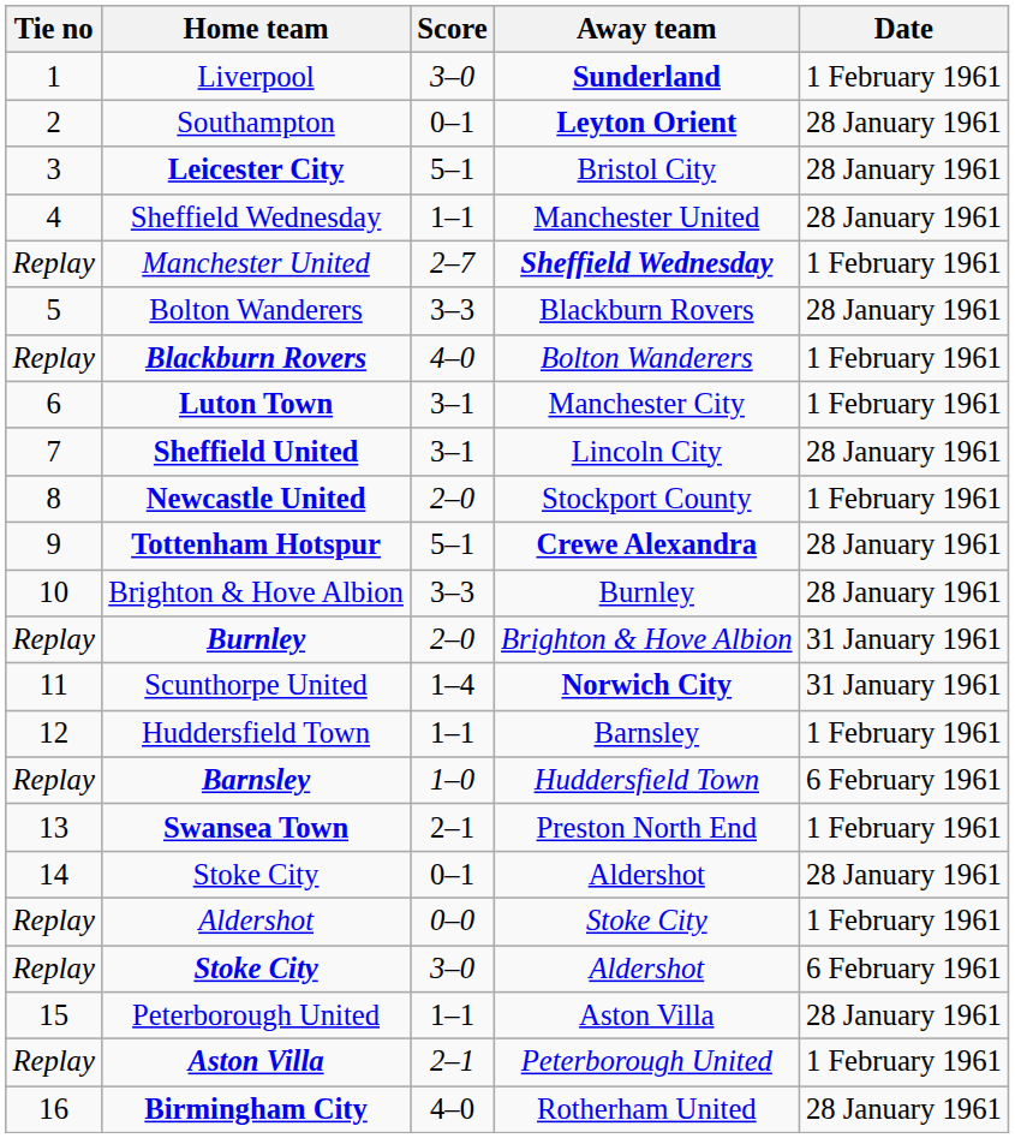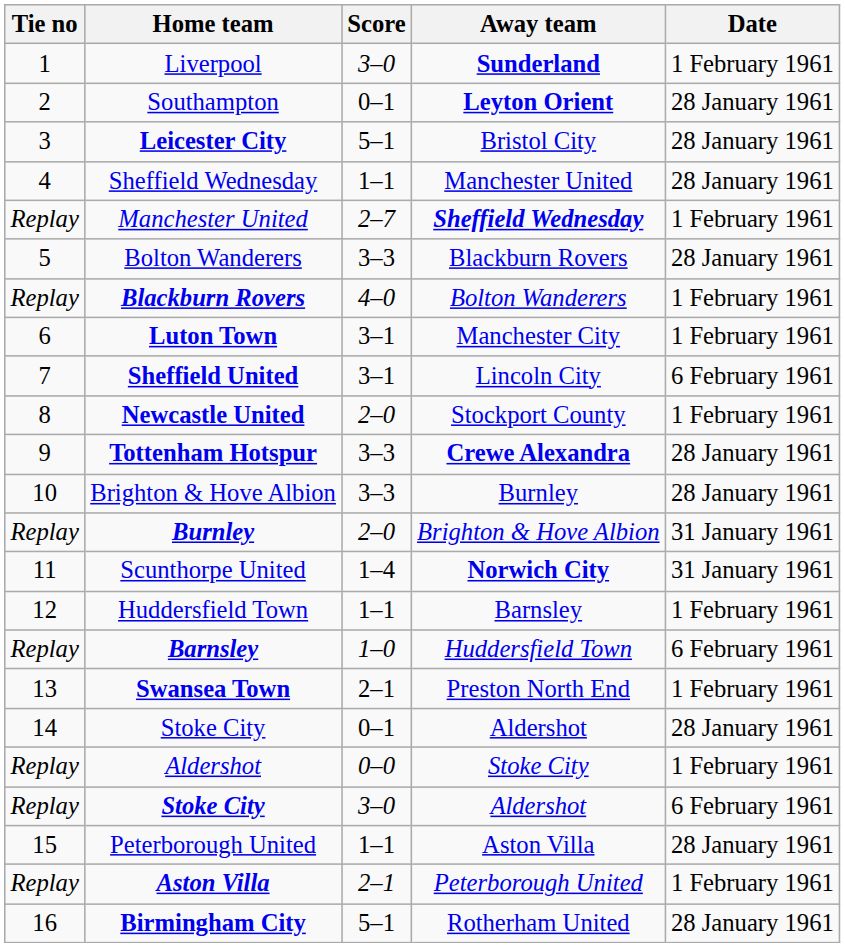 <table class="wikitable" style="text-align: center">
 <tr>
 <th>Tie no</th>
 <th>Home team</th>
 <th>Score</th>
 <th>Away team</th>
 <th>Date</th>
 </tr>
 <tr>
 <td>1</td>
 <td><a href='#'>Liverpool</a></td>
 <td><em>3–0</em></td>
 <td><strong><a href='#'>Sunderland</a></strong></td>
 <td>1 February 1961</td>
 </tr>
 <tr>
 <td>2</td>
 <td><a href='#'>Southampton</a></td>
 <td>0–1</td>
 <td><strong><a href='#'>Leyton Orient</a></strong></td>
 <td>28 January 1961</td>
 </tr>
 <tr>
 <td>3</td>
 <td><strong><a href='#'>Leicester City</a></strong></td>
 <td>5–1</td>
 <td><a href='#'>Bristol City</a></td>
 <td>28 January 1961</td>
 </tr>
 <tr>
 <td>4</td>
 <td><a href='#'>Sheffield Wednesday</a></td>
 <td>1–1</td>
 <td><a href='#'>Manchester United</a></td>
 <td>28 January 1961</td>
 </tr>
 <tr>
 <td><em>Replay</em></td>
 <td><em><a href='#'>Manchester United</a></em></td>
 <td><em>2–7</em></td>
 <td><strong><em><a href='#'>Sheffield Wednesday</a></em></strong></td>
 <td>1 February 1961</td>
 </tr>
 <tr>
 <td>5</td>
 <td><a href='#'>Bolton Wanderers</a></td>
 <td>3–3</td>
 <td><a href='#'>Blackburn Rovers</a></td>
 <td>28 January 1961</td>
 </tr>
 <tr>
 <td><em>Replay</em></td>
 <td><strong><em><a href='#'>Blackburn Rovers</a></em></strong></td>
 <td><em>4–0</em></td>
 <td><em><a href='#'>Bolton Wanderers</a></em></td>
 <td>1 February 1961</td>
 </tr>
 <tr>
 <td>6</td>
 <td><strong><a href='#'>Luton Town</a></strong></td>
 <td>3–1</td>
 <td><a href='#'>Manchester City</a></td>
 <td>1 February 1961</td>
 </tr>
 <tr>
 <td>7</td>
 <td><strong><a href='#'>Sheffield United</a></strong></td>
 <td>3–1</td>
 <td><a href='#'>Lincoln City</a></td>
-<td>28 January 1961</td>
+<td>6 February 1961</td>
 </tr>
 <tr>
 <td>8</td>
 <td><strong><a href='#'>Newcastle United</a></strong></td>
 <td><em>2–0</em></td>
 <td><a href='#'>Stockport County</a></td>
 <td>1 February 1961</td>
 </tr>
 <tr>
 <td>9</td>
 <td><strong><a href='#'>Tottenham Hotspur</a></strong></td>
-<td>5–1</td>
+<td>3–3</td>
 <td><strong><a href='#'>Crewe Alexandra</a></strong></td>
 <td>28 January 1961</td>
 </tr>
 <tr>
 <td>10</td>
 <td><a href='#'>Brighton & Hove Albion</a></td>
 <td>3–3</td>
 <td><a href='#'>Burnley</a></td>
 <td>28 January 1961</td>
 </tr>
 <tr>
 <td><em>Replay</em></td>
 <td><strong><em><a href='#'>Burnley</a></em></strong></td>
 <td><em>2–0</em></td>
 <td><em><a href='#'>Brighton & Hove Albion</a></em></td>
 <td>31 January 1961</td>
 </tr>
 <tr>
 <td>11</td>
 <td><a href='#'>Scunthorpe United</a></td>
 <td>1–4</td>
 <td><strong><a href='#'>Norwich City</a></strong></td>
 <td>31 January 1961</td>
 </tr>
 <tr>
 <td>12</td>
 <td><a href='#'>Huddersfield Town</a></td>
 <td>1–1</td>
 <td><a href='#'>Barnsley</a></td>
 <td>1 February 1961</td>
 </tr>
 <tr>
 <td><em>Replay</em></td>
 <td><strong><em><a href='#'>Barnsley</a></em></strong></td>
 <td><em>1–0</em></td>
 <td><em><a href='#'>Huddersfield Town</a></em></td>
 <td>6 February 1961</td>
 </tr>
 <tr>
 <td>13</td>
 <td><strong><a href='#'>Swansea Town</a></strong></td>
 <td>2–1</td>
 <td><a href='#'>Preston North End</a></td>
 <td>1 February 1961</td>
 </tr>
 <tr>
 <td>14</td>
 <td><a href='#'>Stoke City</a></td>
 <td>0–1</td>
 <td><a href='#'>Aldershot</a></td>
 <td>28 January 1961</td>
 </tr>
 <tr>
 <td><em>Replay</em></td>
 <td><em><a href='#'>Aldershot</a></em></td>
 <td><em>0–0</em></td>
 <td><em><a href='#'>Stoke City</a></em></td>
 <td>1 February 1961</td>
 </tr>
 <tr>
 <td><em>Replay</em></td>
 <td><strong><em><a href='#'>Stoke City</a></em></strong></td>
 <td><em>3–0</em></td>
 <td><em><a href='#'>Aldershot</a></em></td>
 <td>6 February 1961</td>
 </tr>
 <tr>
 <td>15</td>
 <td><a href='#'>Peterborough United</a></td>
 <td>1–1</td>
 <td><a href='#'>Aston Villa</a></td>
 <td>28 January 1961</td>
 </tr>
 <tr>
 <td><em>Replay</em></td>
 <td><strong><em><a href='#'>Aston Villa</a></em></strong></td>
 <td><em>2–1</em></td>
 <td><em><a href='#'>Peterborough United</a></em></td>
 <td>1 February 1961</td>
 </tr>
 <tr>
 <td>16</td>
 <td><strong><a href='#'>Birmingham City</a></strong></td>
-<td>4–0</td>
+<td>5–1</td>
 <td><a href='#'>Rotherham United</a></td>
 <td>28 January 1961</td>
 </tr>
 </table>
